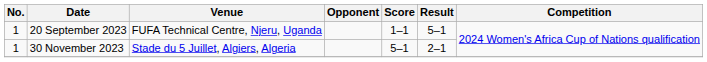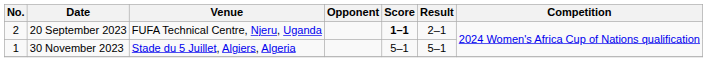 <table class="wikitable sortable">
 <tr>
 <th scope="col">No.</th>
 <th scope="col">Date</th>
 <th scope="col">Venue</th>
 <th scope="col">Opponent</th>
 <th scope="col">Score</th>
 <th scope="col">Result</th>
 <th scope="col">Competition</th>
 </tr>
 <tr>
-<td align="center">1</td>
+<td align="center">2</td>
 <td rowspan="1">20 September 2023</td>
 <td rowspan="1">FUFA Technical Centre, <a href='#'>Njeru</a>, <a href='#'>Uganda</a></td>
 <td rowspan="1"></td>
-<td align="center">1–1</td>
-<td rowspan="1" align="center">5–1</td>
+<td align="center"><strong>1–1</strong></td>
+<td rowspan="1" align="center">2–1</td>
 <td rowspan="2"><a href='#'>2024 Women's Africa Cup of Nations qualification</a></td>
 </tr>
 <tr>
 <td align="center">1</td>
 <td rowspan="1">30 November 2023</td>
 <td rowspan="1"><a href='#'>Stade du 5 Juillet</a>, <a href='#'>Algiers</a>, <a href='#'>Algeria</a></td>
 <td rowspan="1"></td>
 <td align="center">5–1</td>
-<td rowspan="1" align="center">2–1</td>
+<td rowspan="1" align="center">5–1</td>
 </tr>
 <tr>
 </tr>
 </table>
